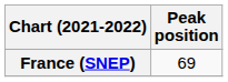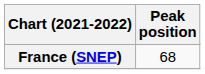 <table class="wikitable sortable plainrowheaders" style="text-align:center">
 <tr>
 <th scope="col">Chart (2021-2022)</th>
 <th scope="col">Peak<br>position</th>
 </tr>
 <tr>
 </tr>
 <tr>
 </tr>
 <tr>
 </tr>
 <tr>
 <th scope="row">France (<a href='#'>SNEP</a>)</th>
-<td>69</td>
+<td>68</td>
 </tr>
 <tr>
 </tr>
 <tr>
 </tr>
 <tr>
 </tr>
 <tr>
 </tr>
 <tr>
 </tr>
 <tr>
 </tr>
 </table>
